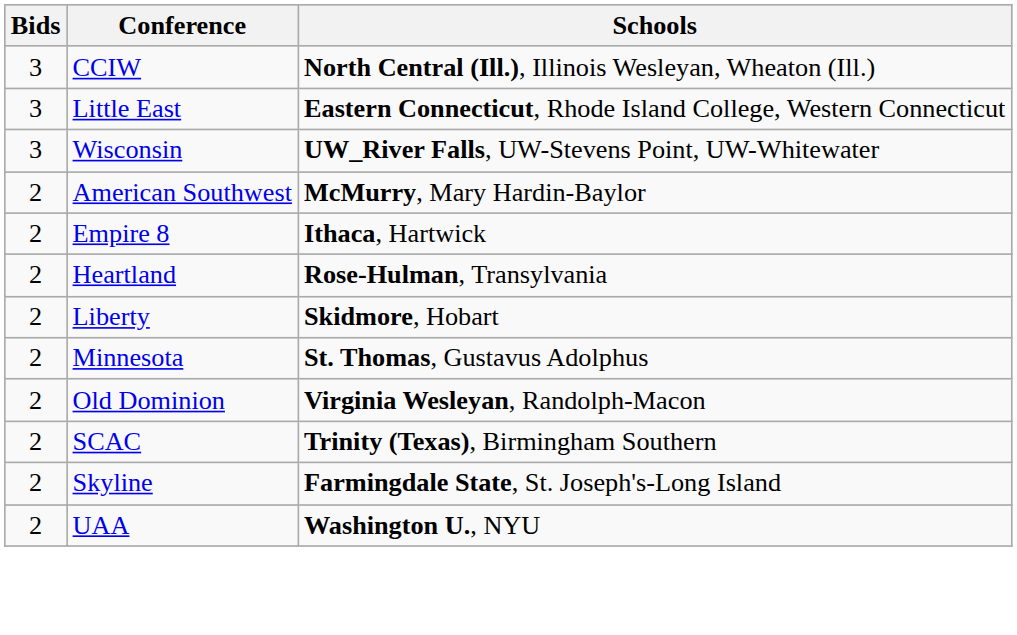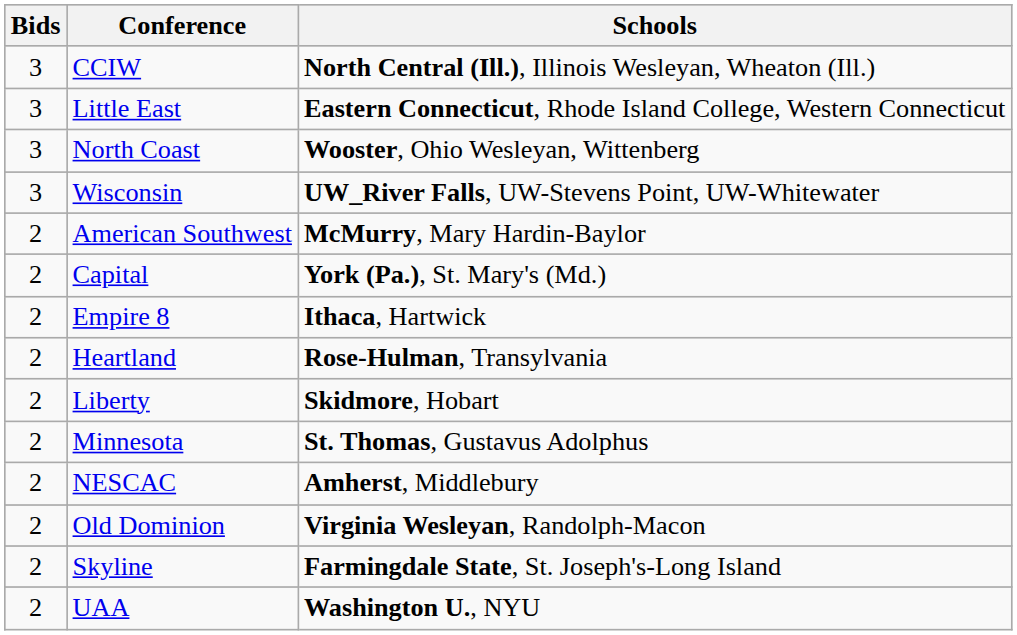 <table class="wikitable">
 <tr>
 <th>Bids</th>
 <th>Conference</th>
 <th>Schools</th>
 </tr>
 <tr>
 <td align="center">3</td>
 <td><a href='#'>CCIW</a></td>
 <td><strong>North Central (Ill.)</strong>, Illinois Wesleyan, Wheaton (Ill.)</td>
 </tr>
 <tr>
 <td align="center">3</td>
 <td><a href='#'>Little East</a></td>
 <td><strong>Eastern Connecticut</strong>, Rhode Island College, Western Connecticut</td>
 </tr>
 <tr>
 <td align="center">3</td>
+<td><a href='#'>North Coast</a></td>
+<td><strong>Wooster</strong>, Ohio Wesleyan, Wittenberg</td>
+</tr>
+<tr>
+<td align="center">3</td>
 <td><a href='#'>Wisconsin</a></td>
 <td><strong>UW_River Falls</strong>, UW-Stevens Point, UW-Whitewater</td>
 </tr>
 <tr>
 <td align="center">2</td>
 <td><a href='#'>American Southwest</a></td>
 <td><strong>McMurry</strong>, Mary Hardin-Baylor</td>
+</tr>
+<tr>
+<td align="center">2</td>
+<td><a href='#'>Capital</a></td>
+<td><strong>York (Pa.)</strong>, St. Mary's (Md.)</td>
 </tr>
 <tr>
 <td align="center">2</td>
 <td><a href='#'>Empire 8</a></td>
 <td><strong>Ithaca</strong>, Hartwick</td>
 </tr>
 <tr>
 <td align="center">2</td>
 <td><a href='#'>Heartland</a></td>
 <td><strong>Rose-Hulman</strong>, Transylvania</td>
 </tr>
 <tr>
 <td align="center">2</td>
 <td><a href='#'>Liberty</a></td>
 <td><strong>Skidmore</strong>, Hobart</td>
 </tr>
 <tr>
 <td align="center">2</td>
 <td><a href='#'>Minnesota</a></td>
 <td><strong>St. Thomas</strong>, Gustavus Adolphus</td>
 </tr>
 <tr>
 <td align="center">2</td>
-<td><a href='#'>Old Dominion</a></td>
-<td><strong>Virginia Wesleyan</strong>, Randolph-Macon</td>
+<td><a href='#'>NESCAC</a></td>
+<td><strong>Amherst</strong>, Middlebury</td>
 </tr>
 <tr>
 <td align="center">2</td>
-<td><a href='#'>SCAC</a></td>
-<td><strong>Trinity (Texas)</strong>, Birmingham Southern</td>
+<td><a href='#'>Old Dominion</a></td>
+<td><strong>Virginia Wesleyan</strong>, Randolph-Macon</td>
 </tr>
 <tr>
 <td align="center">2</td>
 <td><a href='#'>Skyline</a></td>
 <td><strong>Farmingdale State</strong>, St. Joseph's-Long Island</td>
 </tr>
 <tr>
 <td align="center">2</td>
 <td><a href='#'>UAA</a></td>
 <td><strong>Washington U.</strong>, NYU</td>
 </tr>
 </table>
